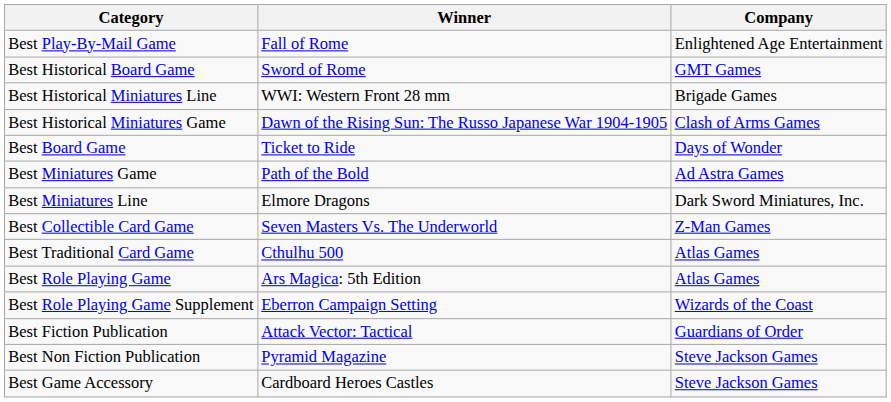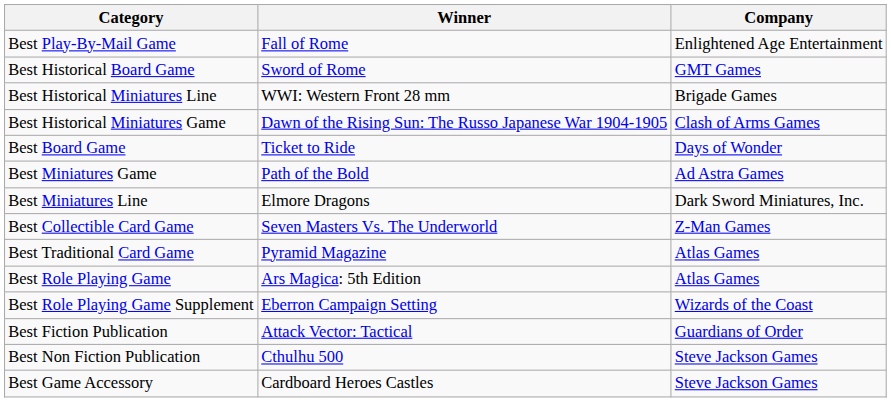 <table class="wikitable">
 <tr>
 <th>Category</th>
 <th>Winner</th>
 <th>Company</th>
 </tr>
 <tr>
 <td>Best <a href='#'>Play-By-Mail Game</a></td>
 <td><a href='#'>Fall of Rome</a></td>
 <td>Enlightened Age Entertainment</td>
 </tr>
 <tr>
 <td>Best Historical <a href='#'>Board Game</a></td>
 <td><a href='#'>Sword of Rome</a></td>
 <td><a href='#'>GMT Games</a></td>
 </tr>
 <tr>
 <td>Best Historical <a href='#'>Miniatures</a> Line</td>
 <td>WWI: Western Front 28 mm</td>
 <td>Brigade Games</td>
 </tr>
 <tr>
 <td>Best Historical <a href='#'>Miniatures</a> Game</td>
 <td><a href='#'>Dawn of the Rising Sun: The Russo Japanese War 1904-1905</a></td>
 <td><a href='#'>Clash of Arms Games</a></td>
 </tr>
 <tr>
 <td>Best <a href='#'>Board Game</a></td>
 <td><a href='#'>Ticket to Ride</a></td>
 <td><a href='#'>Days of Wonder</a></td>
 </tr>
 <tr>
 <td>Best <a href='#'>Miniatures</a> Game</td>
 <td><a href='#'>Path of the Bold</a></td>
 <td><a href='#'>Ad Astra Games</a></td>
 </tr>
 <tr>
 <td>Best <a href='#'>Miniatures</a> Line</td>
 <td>Elmore Dragons</td>
 <td>Dark Sword Miniatures, Inc.</td>
 </tr>
 <tr>
 <td>Best <a href='#'>Collectible Card Game</a></td>
 <td><a href='#'>Seven Masters Vs. The Underworld</a></td>
 <td><a href='#'>Z-Man Games</a></td>
 </tr>
 <tr>
 <td>Best Traditional <a href='#'>Card Game</a></td>
-<td><a href='#'>Cthulhu 500</a></td>
+<td><a href='#'>Pyramid Magazine</a></td>
 <td><a href='#'>Atlas Games</a></td>
 </tr>
 <tr>
 <td>Best <a href='#'>Role Playing Game</a></td>
 <td><a href='#'>Ars Magica</a>: 5th Edition</td>
 <td><a href='#'>Atlas Games</a></td>
 </tr>
 <tr>
 <td>Best <a href='#'>Role Playing Game</a> Supplement</td>
 <td><a href='#'>Eberron Campaign Setting</a></td>
 <td><a href='#'>Wizards of the Coast</a></td>
 </tr>
 <tr>
 <td>Best Fiction Publication</td>
 <td><a href='#'>Attack Vector: Tactical</a></td>
 <td><a href='#'>Guardians of Order</a></td>
 </tr>
 <tr>
 <td>Best Non Fiction Publication</td>
-<td><a href='#'>Pyramid Magazine</a></td>
+<td><a href='#'>Cthulhu 500</a></td>
 <td><a href='#'>Steve Jackson Games</a></td>
 </tr>
 <tr>
 <td>Best Game Accessory</td>
 <td>Cardboard Heroes Castles</td>
 <td><a href='#'>Steve Jackson Games</a></td>
 </tr>
 </table>
